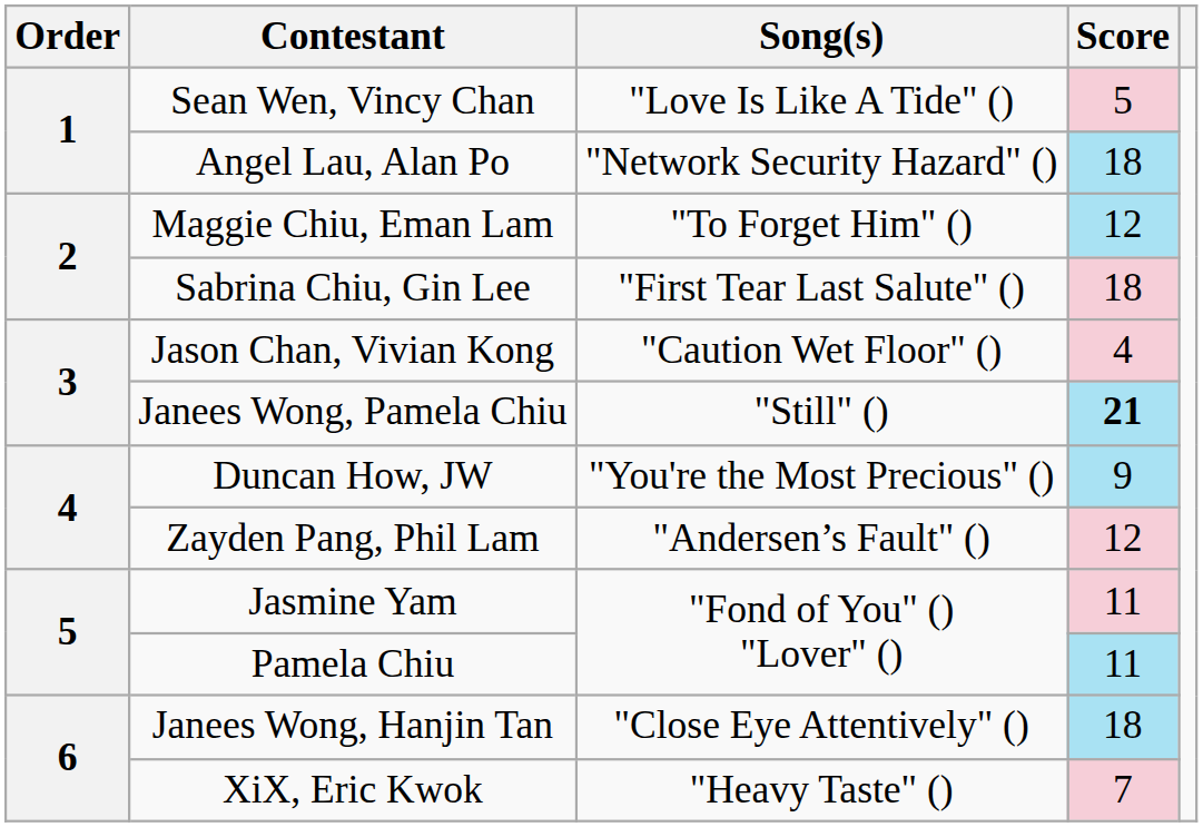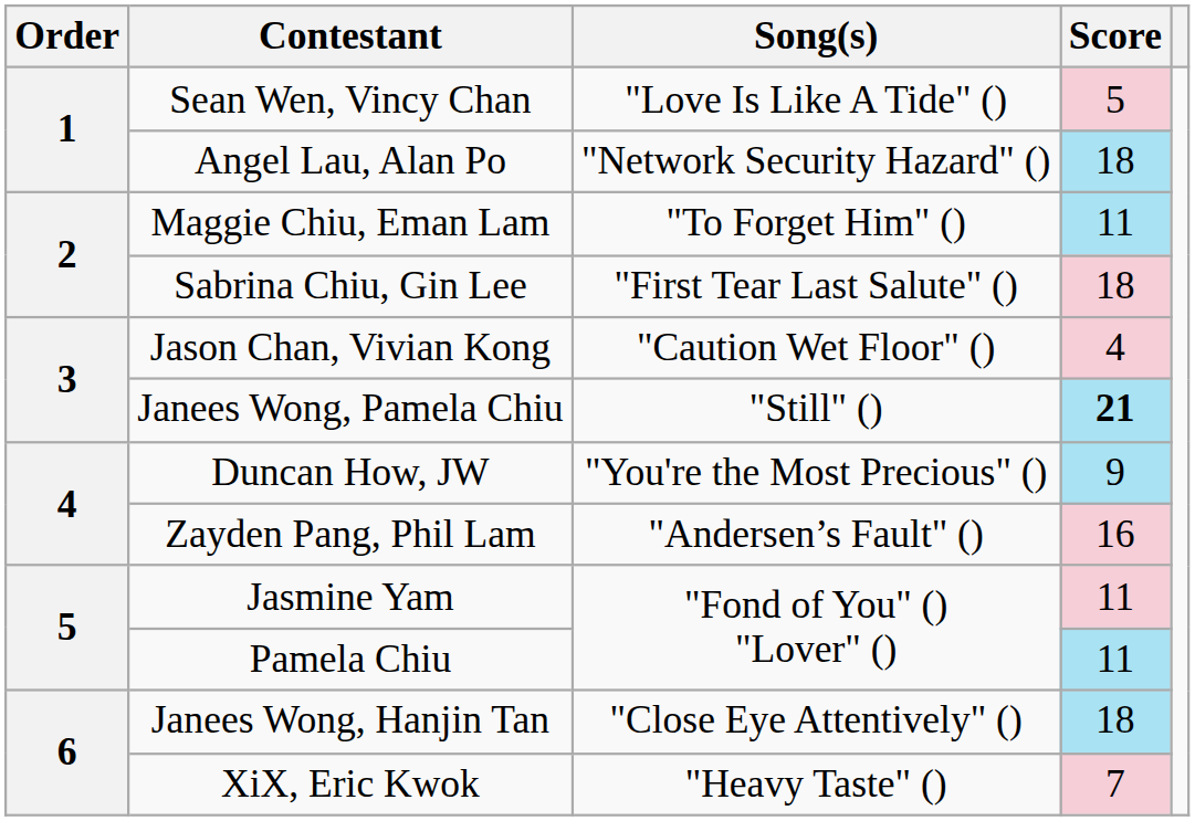 <table class="wikitable unsortable" style="text-align:center; line-height:18px;">
 <tr>
 <th scope="col">Order</th>
 <th scope="col">Contestant<br></th>
 <th scope="col">Song(s)</th>
 <th scope="col">Score<br></th>
 <th></th>
 </tr>
 <tr>
 <th scope="row" rowspan="2">1</th>
 <td>Sean Wen, Vincy Chan</td>
 <td>"Love Is Like A Tide" () </td>
 <td style="background:#F6CED8;">5</td>
 <td rowspan="12"></td>
 </tr>
 <tr>
 <td>Angel Lau, Alan Po</td>
 <td>"Network Security Hazard" () </td>
 <td style="background:#A9E2F3;">18</td>
 </tr>
 <tr>
 <th scope="row" rowspan="2">2</th>
 <td>Maggie Chiu, Eman Lam</td>
 <td>"To Forget Him" () </td>
-<td style="background:#A9E2F3;">12</td>
+<td style="background:#A9E2F3;">11</td>
 </tr>
 <tr>
 <td>Sabrina Chiu, Gin Lee</td>
 <td>"First Tear Last Salute" () </td>
 <td style="background:#F6CED8;">18</td>
 </tr>
 <tr>
 <th scope="row" rowspan="2">3</th>
 <td>Jason Chan, Vivian Kong</td>
 <td>"Caution Wet Floor" () </td>
 <td style="background:#F6CED8;">4</td>
 </tr>
 <tr>
 <td>Janees Wong, Pamela Chiu</td>
 <td>"Still" () </td>
 <td style="background:#A9E2F3;"><strong>21</strong></td>
 </tr>
 <tr>
 <th scope="row" rowspan="2">4</th>
 <td>Duncan How, JW</td>
 <td>"You're the Most Precious" () </td>
 <td style="background:#A9E2F3;">9</td>
 </tr>
 <tr>
 <td>Zayden Pang, Phil Lam</td>
 <td>"Andersen’s Fault" () </td>
-<td style="background:#F6CED8;">12</td>
+<td style="background:#F6CED8;">16</td>
 </tr>
 <tr>
 <th scope="row" rowspan="2">5</th>
 <td>Jasmine Yam</td>
 <td rowspan="2">"Fond of You" ()<br>"Lover" () </td>
 <td style="background:#F6CED8;">11</td>
 </tr>
 <tr>
 <td>Pamela Chiu</td>
 <td style="background:#A9E2F3;">11</td>
 </tr>
 <tr>
 <th scope="row" rowspan="2">6</th>
 <td>Janees Wong, Hanjin Tan</td>
 <td>"Close Eye Attentively" () </td>
 <td style="background:#A9E2F3;">18</td>
 </tr>
 <tr>
 <td>XiX, Eric Kwok</td>
 <td>"Heavy Taste" () </td>
 <td style="background:#F6CED8;">7</td>
 </tr>
 </table>
